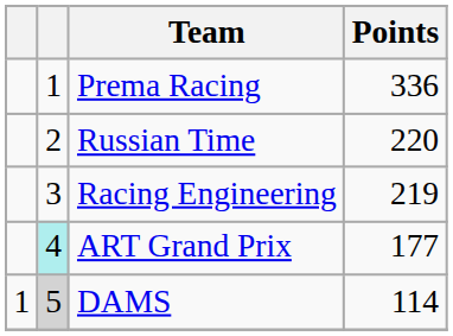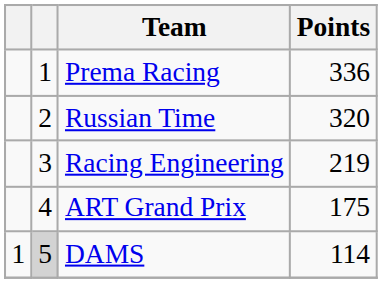 <table class="wikitable" style="font-size: 85%;">
 <tr>
 <th></th>
 <th></th>
 <th>Team</th>
 <th>Points</th>
 </tr>
 <tr>
 <td align="left"></td>
 <td align="center">1</td>
 <td> <a href='#'>Prema Racing</a></td>
 <td align="right">336</td>
 </tr>
 <tr>
 <td align="left"></td>
 <td align="center">2</td>
 <td> <a href='#'>Russian Time</a></td>
-<td align="right">220</td>
+<td align="right">320</td>
 </tr>
 <tr>
 <td align="left"></td>
 <td align="center">3</td>
 <td> <a href='#'>Racing Engineering</a></td>
 <td align="right">219</td>
 </tr>
 <tr>
 <td align="left"></td>
-<td align="center" style="background: paleturquoise;">4</td>
+<td align="center">4</td>
 <td> <a href='#'>ART Grand Prix</a></td>
-<td align="right">177</td>
+<td align="right">175</td>
 </tr>
 <tr>
 <td align="left"> 1</td>
 <td align="center" style="background: lightgrey;">5</td>
 <td> <a href='#'>DAMS</a></td>
 <td align="right">114</td>
 </tr>
 <tr>
 </tr>
 </table>
